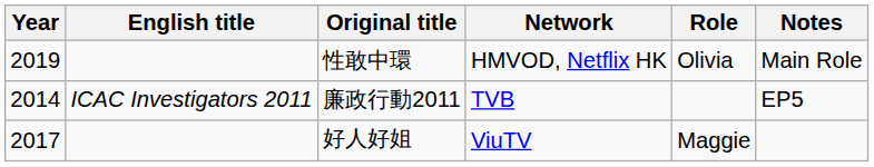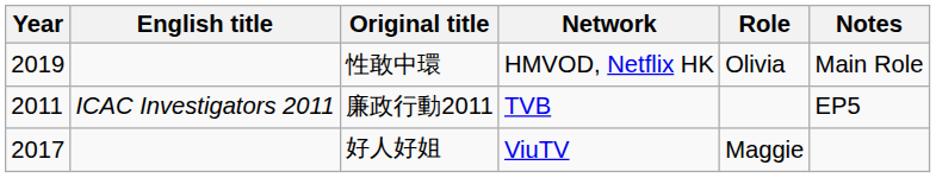 <table class="wikitable sortable">
 <tr>
 <th>Year</th>
 <th>English title</th>
 <th>Original title</th>
 <th>Network</th>
 <th>Role</th>
 <th class="unsortable">Notes</th>
 </tr>
 <tr>
 <td>2019</td>
 <td><em></em></td>
 <td>性敢中環</td>
 <td>HMVOD, <a href='#'>Netflix</a> HK</td>
 <td>Olivia</td>
 <td>Main Role</td>
 </tr>
 <tr>
-<td>2014</td>
+<td>2011</td>
 <td><em>ICAC Investigators 2011</em></td>
 <td>廉政行動2011</td>
 <td><a href='#'>TVB</a></td>
 <td></td>
 <td>EP5</td>
 </tr>
 <tr>
 <td>2017</td>
 <td><em></em></td>
 <td>好人好姐</td>
 <td><a href='#'>ViuTV</a></td>
 <td>Maggie</td>
 <td></td>
 </tr>
 </table>
